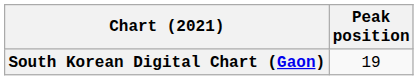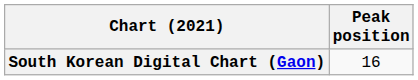 <table class="wikitable plainrowheaders" style="text-align:center">
 <tr>
 <th scope="col">Chart (2021)</th>
 <th scope="col">Peak<br>position</th>
 </tr>
 <tr>
 <th scope="row">South Korean Digital Chart (<a href='#'>Gaon</a>)</th>
-<td>19</td>
+<td>16</td>
 </tr>
 </table>
